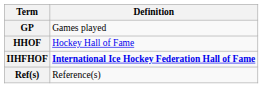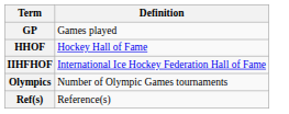 <table class="wikitable" style="font-size:90%;">
 <tr>
 <th scope="col">Term</th>
 <th scope="col">Definition</th>
 </tr>
 <tr>
 <th scope="row">GP</th>
 <td>Games played</td>
 </tr>
 <tr>
 <th scope="row">HHOF</th>
 <td><a href='#'>Hockey Hall of Fame</a></td>
 </tr>
 <tr>
 <th scope="row">IIHFHOF</th>
-<td><strong><a href='#'>International Ice Hockey Federation Hall of Fame</a></strong></td>
+<td><a href='#'>International Ice Hockey Federation Hall of Fame</a></td>
+</tr>
+<tr>
+<th scope="row">Olympics</th>
+<td>Number of Olympic Games tournaments</td>
 </tr>
 <tr>
 <th scope="row">Ref(s)</th>
 <td>Reference(s)</td>
 </tr>
 </table>
